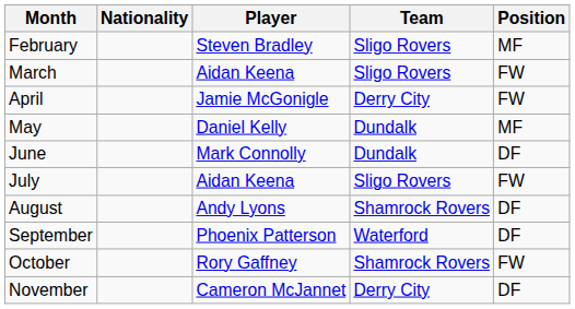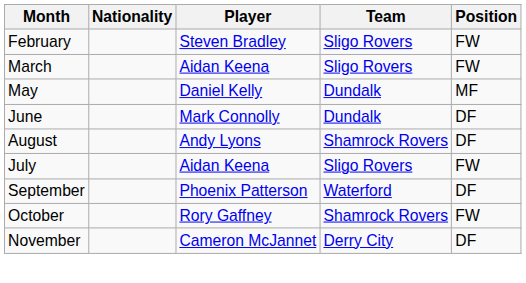 <table class="wikitable sortable">
 <tr>
 <th>Month</th>
 <th>Nationality</th>
 <th>Player</th>
 <th>Team</th>
 <th>Position</th>
 </tr>
 <tr>
 <td>February</td>
 <td></td>
 <td><a href='#'>Steven Bradley</a></td>
 <td><a href='#'>Sligo Rovers</a></td>
-<td>MF</td>
+<td>FW</td>
 </tr>
 <tr>
 <td>March</td>
 <td></td>
 <td><a href='#'>Aidan Keena</a></td>
 <td><a href='#'>Sligo Rovers</a></td>
-<td>FW</td>
-</tr>
-<tr>
-<td>April</td>
-<td></td>
-<td><a href='#'>Jamie McGonigle</a></td>
-<td><a href='#'>Derry City</a></td>
 <td>FW</td>
 </tr>
 <tr>
 <td>May</td>
 <td></td>
 <td><a href='#'>Daniel Kelly</a></td>
 <td><a href='#'>Dundalk</a></td>
 <td>MF</td>
 </tr>
 <tr>
 <td>June</td>
 <td></td>
 <td><a href='#'>Mark Connolly</a></td>
 <td><a href='#'>Dundalk</a></td>
 <td>DF</td>
 </tr>
 <tr>
+<td>August</td>
+<td></td>
+<td><a href='#'>Andy Lyons</a></td>
+<td><a href='#'>Shamrock Rovers</a></td>
+<td>DF</td>
+</tr>
+<tr>
 <td>July</td>
 <td></td>
 <td><a href='#'>Aidan Keena</a></td>
 <td><a href='#'>Sligo Rovers</a></td>
 <td>FW</td>
-</tr>
-<tr>
-<td>August</td>
-<td></td>
-<td><a href='#'>Andy Lyons</a></td>
-<td><a href='#'>Shamrock Rovers</a></td>
-<td>DF</td>
 </tr>
 <tr>
 <td>September</td>
 <td></td>
 <td><a href='#'>Phoenix Patterson</a></td>
 <td><a href='#'>Waterford</a></td>
 <td>DF</td>
 </tr>
 <tr>
 <td>October</td>
 <td></td>
 <td><a href='#'>Rory Gaffney</a></td>
 <td><a href='#'>Shamrock Rovers</a></td>
 <td>FW</td>
 </tr>
 <tr>
 <td>November</td>
 <td></td>
 <td><a href='#'>Cameron McJannet</a></td>
 <td><a href='#'>Derry City</a></td>
 <td>DF</td>
 </tr>
 </table>
